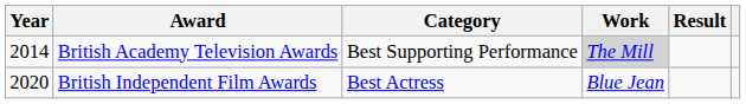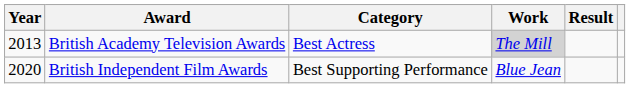 <table class="wikitable">
 <tr>
 <th>Year</th>
 <th>Award</th>
 <th>Category</th>
 <th>Work</th>
 <th>Result</th>
 <th></th>
 </tr>
 <tr>
-<td>2014</td>
+<td>2013</td>
 <td><a href='#'>British Academy Television Awards</a></td>
-<td>Best Supporting Performance</td>
+<td><a href='#'>Best Actress</a></td>
 <td style="background: lightgrey;"><em><a href='#'>The Mill</a></em></td>
 <td></td>
 <td align="center"></td>
 </tr>
 <tr>
 <td>2020</td>
 <td><a href='#'>British Independent Film Awards</a></td>
-<td><a href='#'>Best Actress</a></td>
+<td>Best Supporting Performance</td>
 <td><em><a href='#'>Blue Jean</a></em></td>
 <td></td>
 <td align="center"></td>
 </tr>
 </table>
